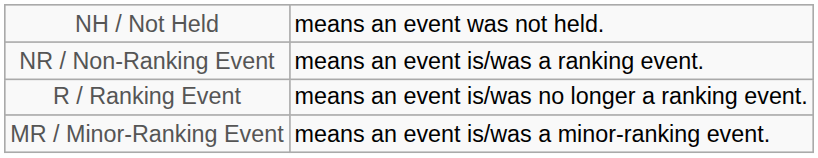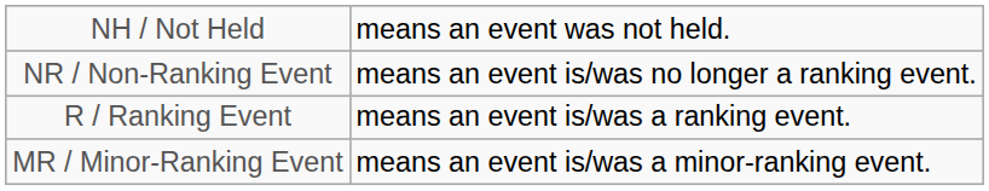 <table class="wikitable" style="font-size:90%">
 <tr>
 <td style="text-align:center; color:#555555;" colspan="4">NH / Not Held</td>
 <td>means an event was not held.</td>
 </tr>
 <tr>
 <td style="text-align:center; color:#555555;" colspan="4">NR / Non-Ranking Event</td>
-<td>means an event is/was a ranking event.</td>
+<td>means an event is/was no longer a ranking event.</td>
 </tr>
 <tr>
 <td style="text-align:center; color:#555555;" colspan="4">R / Ranking Event</td>
-<td>means an event is/was no longer a ranking event.</td>
+<td>means an event is/was a ranking event.</td>
 </tr>
 <tr>
 <td style="text-align:center; color:#555555;" colspan="4">MR / Minor-Ranking Event</td>
 <td>means an event is/was a minor-ranking event.</td>
 </tr>
 </table>
